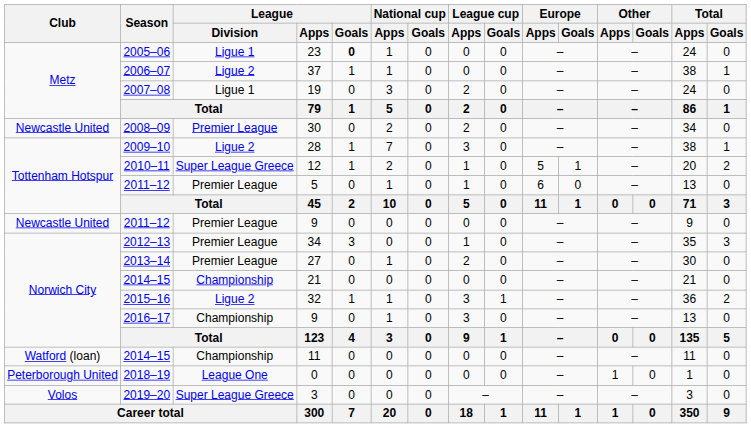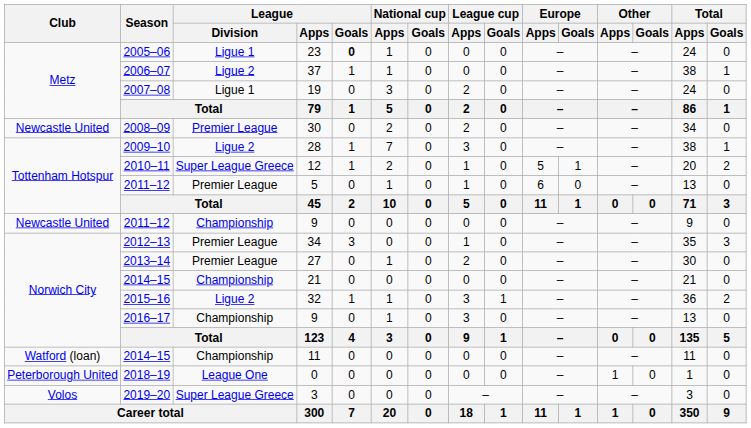 <table class="wikitable" style="text-align:center">
 <tr>
 <th rowspan="2">Club</th>
 <th rowspan="2">Season</th>
 <th colspan="3">League</th>
 <th colspan="2">National cup</th>
 <th colspan="2">League cup</th>
 <th colspan="2">Europe</th>
 <th colspan="2">Other</th>
 <th colspan="2">Total</th>
 </tr>
 <tr>
 <th>Division</th>
 <th>Apps</th>
 <th>Goals</th>
 <th>Apps</th>
 <th>Goals</th>
 <th>Apps</th>
 <th>Goals</th>
 <th>Apps</th>
 <th>Goals</th>
 <th>Apps</th>
 <th>Goals</th>
 <th>Apps</th>
 <th>Goals</th>
 </tr>
 <tr>
 <td rowspan="4"><a href='#'>Metz</a></td>
 <td><a href='#'>2005–06</a></td>
 <td><a href='#'>Ligue 1</a></td>
 <td>23</td>
 <td><strong>0</strong></td>
 <td>1</td>
 <td>0</td>
 <td>0</td>
 <td>0</td>
 <td colspan="2">–</td>
 <td colspan="2">–</td>
 <td>24</td>
 <td>0</td>
 </tr>
 <tr>
 <td><a href='#'>2006–07</a></td>
 <td><a href='#'>Ligue 2</a></td>
 <td>37</td>
 <td>1</td>
 <td>1</td>
 <td>0</td>
 <td>0</td>
 <td>0</td>
 <td colspan="2">–</td>
 <td colspan="2">–</td>
 <td>38</td>
 <td>1</td>
 </tr>
 <tr>
 <td><a href='#'>2007–08</a></td>
 <td>Ligue 1</td>
 <td>19</td>
 <td>0</td>
 <td>3</td>
 <td>0</td>
 <td>2</td>
 <td>0</td>
 <td colspan="2">–</td>
 <td colspan="2">–</td>
 <td>24</td>
 <td>0</td>
 </tr>
 <tr>
 <th colspan="2">Total</th>
 <th>79</th>
 <th>1</th>
 <th>5</th>
 <th>0</th>
 <th>2</th>
 <th>0</th>
 <th colspan="2">–</th>
 <th colspan="2">–</th>
 <th>86</th>
 <th>1</th>
 </tr>
 <tr>
 <td><a href='#'>Newcastle United</a></td>
 <td><a href='#'>2008–09</a></td>
 <td><a href='#'>Premier League</a></td>
 <td>30</td>
 <td>0</td>
 <td>2</td>
 <td>0</td>
 <td>2</td>
 <td>0</td>
 <td colspan="2">–</td>
 <td colspan="2">–</td>
 <td>34</td>
 <td>0</td>
 </tr>
 <tr>
 <td rowspan="4"><a href='#'>Tottenham Hotspur</a></td>
 <td><a href='#'>2009–10</a></td>
 <td><a href='#'>Ligue 2</a></td>
 <td>28</td>
 <td>1</td>
 <td>7</td>
 <td>0</td>
 <td>3</td>
 <td>0</td>
 <td colspan="2">–</td>
 <td colspan="2">–</td>
 <td>38</td>
 <td>1</td>
 </tr>
 <tr>
 <td><a href='#'>2010–11</a></td>
 <td><a href='#'>Super League Greece</a></td>
 <td>12</td>
 <td>1</td>
 <td>2</td>
 <td>0</td>
 <td>1</td>
 <td>0</td>
 <td>5</td>
 <td>1</td>
 <td colspan="2">–</td>
 <td>20</td>
 <td>2</td>
 </tr>
 <tr>
 <td><a href='#'>2011–12</a></td>
 <td>Premier League</td>
 <td>5</td>
 <td>0</td>
 <td>1</td>
 <td>0</td>
 <td>1</td>
 <td>0</td>
 <td>6</td>
 <td>0</td>
 <td colspan="2">–</td>
 <td>13</td>
 <td>0</td>
 </tr>
 <tr>
 <th colspan="2">Total</th>
 <th>45</th>
 <th>2</th>
 <th>10</th>
 <th>0</th>
 <th>5</th>
 <th>0</th>
 <th>11</th>
 <th>1</th>
 <th>0</th>
 <th>0</th>
 <th>71</th>
 <th>3</th>
 </tr>
 <tr>
 <td><a href='#'>Newcastle United</a></td>
 <td><a href='#'>2011–12</a></td>
-<td>Premier League</td>
+<td><a href='#'>Championship</a></td>
 <td>9</td>
 <td>0</td>
 <td>0</td>
 <td>0</td>
 <td>0</td>
 <td>0</td>
 <td colspan="2">–</td>
 <td colspan="2">–</td>
 <td>9</td>
 <td>0</td>
 </tr>
 <tr>
 <td rowspan="6"><a href='#'>Norwich City</a></td>
 <td><a href='#'>2012–13</a></td>
 <td>Premier League</td>
 <td>34</td>
 <td>3</td>
 <td>0</td>
 <td>0</td>
 <td>1</td>
 <td>0</td>
 <td colspan="2">–</td>
 <td colspan="2">–</td>
 <td>35</td>
 <td>3</td>
 </tr>
 <tr>
 <td><a href='#'>2013–14</a></td>
 <td>Premier League</td>
 <td>27</td>
 <td>0</td>
 <td>1</td>
 <td>0</td>
 <td>2</td>
 <td>0</td>
 <td colspan="2">–</td>
 <td colspan="2">–</td>
 <td>30</td>
 <td>0</td>
 </tr>
 <tr>
 <td><a href='#'>2014–15</a></td>
 <td><a href='#'>Championship</a></td>
 <td>21</td>
 <td>0</td>
 <td>0</td>
 <td>0</td>
 <td>0</td>
 <td>0</td>
 <td colspan="2">–</td>
 <td colspan="2">–</td>
 <td>21</td>
 <td>0</td>
 </tr>
 <tr>
 <td><a href='#'>2015–16</a></td>
 <td><a href='#'>Ligue 2</a></td>
 <td>32</td>
 <td>1</td>
 <td>1</td>
 <td>0</td>
 <td>3</td>
 <td>1</td>
 <td colspan="2">–</td>
 <td colspan="2">–</td>
 <td>36</td>
 <td>2</td>
 </tr>
 <tr>
 <td><a href='#'>2016–17</a></td>
 <td>Championship</td>
 <td>9</td>
 <td>0</td>
 <td>1</td>
 <td>0</td>
 <td>3</td>
 <td>0</td>
 <td colspan="2">–</td>
 <td colspan="2">–</td>
 <td>13</td>
 <td>0</td>
 </tr>
 <tr>
 <th colspan="2">Total</th>
 <th>123</th>
 <th>4</th>
 <th>3</th>
 <th>0</th>
 <th>9</th>
 <th>1</th>
 <th colspan="2">–</th>
 <th>0</th>
 <th>0</th>
 <th>135</th>
 <th>5</th>
 </tr>
 <tr>
 <td><a href='#'>Watford</a> (loan)</td>
 <td><a href='#'>2014–15</a></td>
 <td>Championship</td>
 <td>11</td>
 <td>0</td>
 <td>0</td>
 <td>0</td>
 <td>0</td>
 <td>0</td>
 <td colspan="2">–</td>
 <td colspan="2">–</td>
 <td>11</td>
 <td>0</td>
 </tr>
 <tr>
 <td><a href='#'>Peterborough United</a></td>
 <td><a href='#'>2018–19</a></td>
 <td><a href='#'>League One</a></td>
 <td>0</td>
 <td>0</td>
 <td>0</td>
 <td>0</td>
 <td>0</td>
 <td>0</td>
 <td colspan="2">–</td>
 <td>1</td>
 <td>0</td>
 <td>1</td>
 <td>0</td>
 </tr>
 <tr>
 <td><a href='#'>Volos</a></td>
 <td><a href='#'>2019–20</a></td>
 <td><a href='#'>Super League Greece</a></td>
 <td>3</td>
 <td>0</td>
 <td>0</td>
 <td>0</td>
 <td colspan="2">–</td>
 <td colspan="2">–</td>
 <td colspan="2">–</td>
 <td>3</td>
 <td>0</td>
 </tr>
 <tr>
 <th colspan="3">Career total</th>
 <th>300</th>
 <th>7</th>
 <th>20</th>
 <th>0</th>
 <th>18</th>
 <th>1</th>
 <th>11</th>
 <th>1</th>
 <th>1</th>
 <th>0</th>
 <th>350</th>
 <th>9</th>
 </tr>
 </table>
